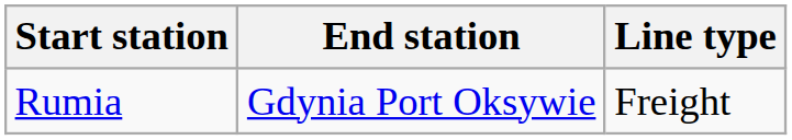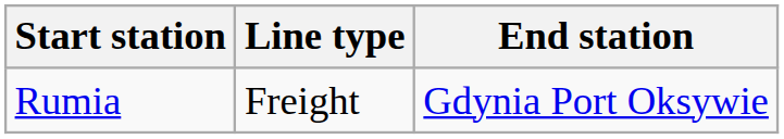 <table class="wikitable">
 <tr>
 <th>Start station</th>
+<th>Line type</th>
 <th>End station</th>
-<th>Line type</th>
 </tr>
 <tr>
 <td><a href='#'>Rumia</a></td>
+<td>Freight</td>
 <td><a href='#'>Gdynia Port Oksywie</a></td>
-<td>Freight</td>
 </tr>
 </table>
